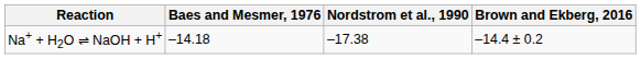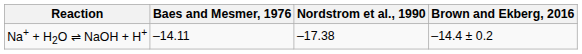 <table class="wikitable">
 <tr>
 <th>Reaction</th>
 <th>Baes and Mesmer, 1976</th>
 <th>Nordstrom et al., 1990</th>
 <th>Brown and Ekberg, 2016</th>
 </tr>
 <tr>
 <td>Na<sup>+</sup> + H<sub>2</sub>O ⇌ NaOH + H<sup>+</sup></td>
-<td>–14.18</td>
+<td>–14.11</td>
 <td>–17.38</td>
 <td>–14.4 ± 0.2</td>
 </tr>
 </table>
